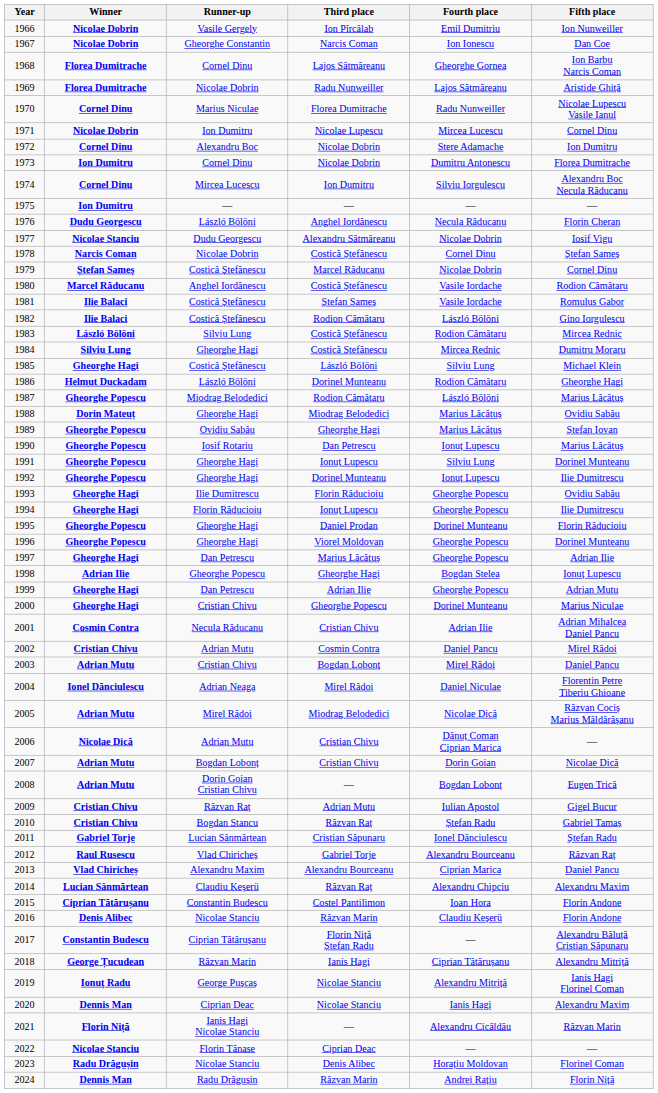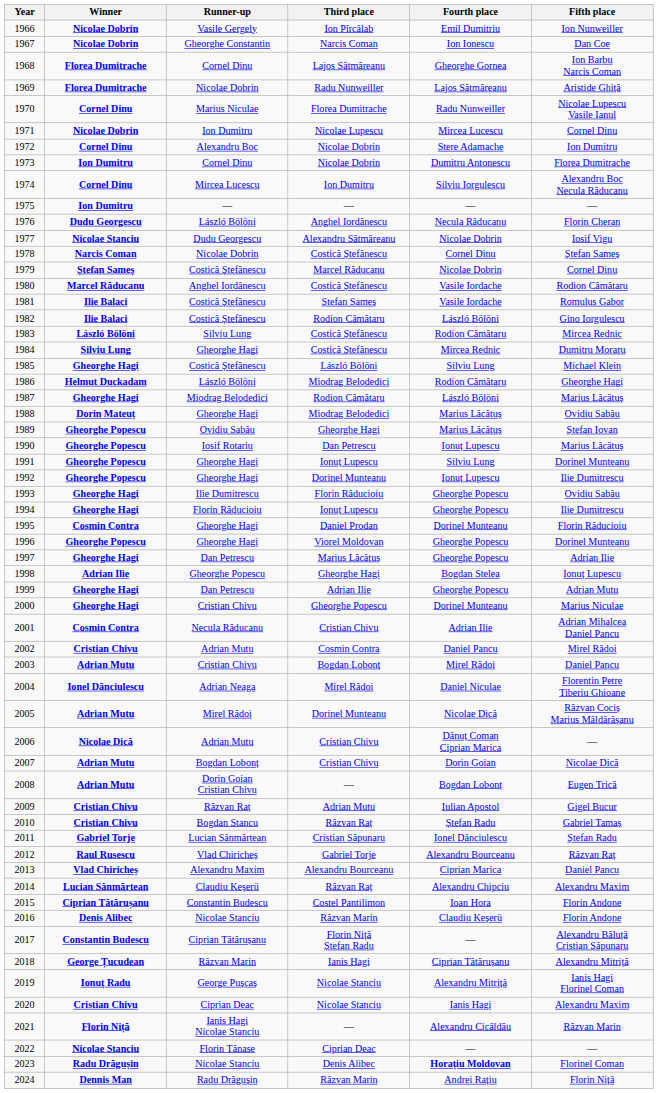 <table class="sortable wikitable" style="text-align: center;">
 <tr>
 <th width=5%>Year</th>
 <th width=15%>Winner</th>
 <th width=15%>Runner-up</th>
 <th width=15%>Third place</th>
 <th width=15%>Fourth place</th>
 <th width=15%>Fifth place</th>
 </tr>
 <tr>
 <td>1966</td>
 <td><strong><a href='#'>Nicolae Dobrin</a></strong></td>
 <td><a href='#'>Vasile Gergely</a></td>
 <td><a href='#'>Ion Pîrcălab</a></td>
 <td><a href='#'>Emil Dumitriu</a></td>
 <td><a href='#'>Ion Nunweiller</a></td>
 </tr>
 <tr>
 <td>1967</td>
 <td><strong><a href='#'>Nicolae Dobrin</a></strong></td>
 <td><a href='#'>Gheorghe Constantin</a></td>
 <td><a href='#'>Narcis Coman</a></td>
 <td><a href='#'>Ion Ionescu</a></td>
 <td><a href='#'>Dan Coe</a></td>
 </tr>
 <tr>
 <td>1968</td>
 <td><strong><a href='#'>Florea Dumitrache</a></strong></td>
 <td><a href='#'>Cornel Dinu</a></td>
 <td><a href='#'>Lajos Sătmăreanu</a></td>
 <td><a href='#'>Gheorghe Gornea</a></td>
 <td><a href='#'>Ion Barbu</a><br><a href='#'>Narcis Coman</a></td>
 </tr>
 <tr>
 <td>1969</td>
 <td><strong><a href='#'>Florea Dumitrache</a></strong></td>
 <td><a href='#'>Nicolae Dobrin</a></td>
 <td><a href='#'>Radu Nunweiller</a></td>
 <td><a href='#'>Lajos Sătmăreanu</a></td>
 <td><a href='#'>Aristide Ghiță</a></td>
 </tr>
 <tr>
 <td>1970</td>
 <td><strong><a href='#'>Cornel Dinu</a></strong></td>
 <td><a href='#'>Marius Niculae</a></td>
 <td><a href='#'>Florea Dumitrache</a></td>
 <td><a href='#'>Radu Nunweiller</a></td>
 <td><a href='#'>Nicolae Lupescu</a><br><a href='#'>Vasile Ianul</a></td>
 </tr>
 <tr>
 <td>1971</td>
 <td><strong><a href='#'>Nicolae Dobrin</a></strong></td>
 <td><a href='#'>Ion Dumitru</a></td>
 <td><a href='#'>Nicolae Lupescu</a></td>
 <td><a href='#'>Mircea Lucescu</a></td>
 <td><a href='#'>Cornel Dinu</a></td>
 </tr>
 <tr>
 <td>1972</td>
 <td><strong><a href='#'>Cornel Dinu</a></strong></td>
 <td><a href='#'>Alexandru Boc</a></td>
 <td><a href='#'>Nicolae Dobrin</a></td>
 <td><a href='#'>Stere Adamache</a></td>
 <td><a href='#'>Ion Dumitru</a></td>
 </tr>
 <tr>
 <td>1973</td>
 <td><strong><a href='#'>Ion Dumitru</a></strong></td>
 <td><a href='#'>Cornel Dinu</a></td>
 <td><a href='#'>Nicolae Dobrin</a></td>
 <td><a href='#'>Dumitru Antonescu</a></td>
 <td><a href='#'>Florea Dumitrache</a></td>
 </tr>
 <tr>
 <td>1974</td>
 <td><strong><a href='#'>Cornel Dinu</a></strong></td>
 <td><a href='#'>Mircea Lucescu</a></td>
 <td><a href='#'>Ion Dumitru</a></td>
 <td><a href='#'>Silviu Iorgulescu</a></td>
 <td><a href='#'>Alexandru Boc</a><br><a href='#'>Necula Răducanu</a></td>
 </tr>
 <tr>
 <td>1975</td>
 <td><strong><a href='#'>Ion Dumitru</a></strong></td>
 <td>—</td>
 <td>—</td>
 <td>—</td>
 <td>—</td>
 </tr>
 <tr>
 <td>1976</td>
 <td><strong><a href='#'>Dudu Georgescu</a></strong></td>
 <td><a href='#'>László Bölöni</a></td>
 <td><a href='#'>Anghel Iordănescu</a></td>
 <td><a href='#'>Necula Răducanu</a></td>
 <td><a href='#'>Florin Cheran</a></td>
 </tr>
 <tr>
 <td>1977</td>
 <td><strong><a href='#'>Nicolae Stanciu</a></strong></td>
 <td><a href='#'>Dudu Georgescu</a></td>
 <td><a href='#'>Alexandru Sătmăreanu</a></td>
 <td><a href='#'>Nicolae Dobrin</a></td>
 <td><a href='#'>Iosif Vigu</a></td>
 </tr>
 <tr>
 <td>1978</td>
 <td><strong><a href='#'>Narcis Coman</a></strong></td>
 <td><a href='#'>Nicolae Dobrin</a></td>
 <td><a href='#'>Costică Ștefănescu</a></td>
 <td><a href='#'>Cornel Dinu</a></td>
 <td><a href='#'>Ștefan Sameș</a></td>
 </tr>
 <tr>
 <td>1979</td>
 <td><strong><a href='#'>Ștefan Sameș</a></strong></td>
 <td><a href='#'>Costică Ștefănescu</a></td>
 <td><a href='#'>Marcel Răducanu</a></td>
 <td><a href='#'>Nicolae Dobrin</a></td>
 <td><a href='#'>Cornel Dinu</a></td>
 </tr>
 <tr>
 <td>1980</td>
 <td><strong><a href='#'>Marcel Răducanu</a></strong></td>
 <td><a href='#'>Anghel Iordănescu</a></td>
 <td><a href='#'>Costică Ștefănescu</a></td>
 <td><a href='#'>Vasile Iordache</a></td>
 <td><a href='#'>Rodion Cămătaru</a></td>
 </tr>
 <tr>
 <td>1981</td>
 <td><strong><a href='#'>Ilie Balaci</a></strong></td>
 <td><a href='#'>Costică Ștefănescu</a></td>
 <td><a href='#'>Ștefan Sameș</a></td>
 <td><a href='#'>Vasile Iordache</a></td>
 <td><a href='#'>Romulus Gabor</a></td>
 </tr>
 <tr>
 <td>1982</td>
 <td><strong><a href='#'>Ilie Balaci</a></strong></td>
 <td><a href='#'>Costică Ștefănescu</a></td>
 <td><a href='#'>Rodion Cămătaru</a></td>
 <td><a href='#'>László Bölöni</a></td>
 <td><a href='#'>Gino Iorgulescu</a></td>
 </tr>
 <tr>
 <td>1983</td>
 <td><strong><a href='#'>László Bölöni</a></strong></td>
 <td><a href='#'>Silviu Lung</a></td>
 <td><a href='#'>Costică Ștefănescu</a></td>
 <td><a href='#'>Rodion Cămătaru</a></td>
 <td><a href='#'>Mircea Rednic</a></td>
 </tr>
 <tr>
 <td>1984</td>
 <td><strong><a href='#'>Silviu Lung</a></strong></td>
 <td><a href='#'>Gheorghe Hagi</a></td>
 <td><a href='#'>Costică Ștefănescu</a></td>
 <td><a href='#'>Mircea Rednic</a></td>
 <td><a href='#'>Dumitru Moraru</a></td>
 </tr>
 <tr>
 <td>1985</td>
 <td><strong><a href='#'>Gheorghe Hagi</a></strong></td>
 <td><a href='#'>Costică Ștefănescu</a></td>
 <td><a href='#'>László Bölöni</a></td>
 <td><a href='#'>Silviu Lung</a></td>
 <td><a href='#'>Michael Klein</a></td>
 </tr>
 <tr>
 <td>1986</td>
 <td><strong><a href='#'>Helmut Duckadam</a></strong></td>
 <td><a href='#'>László Bölöni</a></td>
-<td><a href='#'>Dorinel Munteanu</a></td>
+<td><a href='#'>Miodrag Belodedici</a></td>
 <td><a href='#'>Rodion Cămătaru</a></td>
 <td><a href='#'>Gheorghe Hagi</a></td>
 </tr>
 <tr>
 <td>1987</td>
-<td><strong><a href='#'>Gheorghe Popescu</a></strong></td>
+<td><strong><a href='#'>Gheorghe Hagi</a></strong></td>
 <td><a href='#'>Miodrag Belodedici</a></td>
 <td><a href='#'>Rodion Cămătaru</a></td>
 <td><a href='#'>László Bölöni</a></td>
 <td><a href='#'>Marius Lăcătuș</a></td>
 </tr>
 <tr>
 <td>1988</td>
 <td><strong><a href='#'>Dorin Mateuț</a></strong></td>
 <td><a href='#'>Gheorghe Hagi</a></td>
 <td><a href='#'>Miodrag Belodedici</a></td>
 <td><a href='#'>Marius Lăcătuș</a></td>
 <td><a href='#'>Ovidiu Sabău</a></td>
 </tr>
 <tr>
 <td>1989</td>
 <td><strong><a href='#'>Gheorghe Popescu</a></strong></td>
 <td><a href='#'>Ovidiu Sabău</a></td>
 <td><a href='#'>Gheorghe Hagi</a></td>
 <td><a href='#'>Marius Lăcătuș</a></td>
 <td><a href='#'>Ștefan Iovan</a></td>
 </tr>
 <tr>
 <td>1990</td>
 <td><strong><a href='#'>Gheorghe Popescu</a></strong></td>
 <td><a href='#'>Iosif Rotariu</a></td>
 <td><a href='#'>Dan Petrescu</a></td>
 <td><a href='#'>Ionuț Lupescu</a></td>
 <td><a href='#'>Marius Lăcătuș</a></td>
 </tr>
 <tr>
 <td>1991</td>
 <td><strong><a href='#'>Gheorghe Popescu</a></strong></td>
 <td><a href='#'>Gheorghe Hagi</a></td>
 <td><a href='#'>Ionuț Lupescu</a></td>
 <td><a href='#'>Silviu Lung</a></td>
 <td><a href='#'>Dorinel Munteanu</a></td>
 </tr>
 <tr>
 <td>1992</td>
 <td><strong><a href='#'>Gheorghe Popescu</a></strong></td>
 <td><a href='#'>Gheorghe Hagi</a></td>
 <td><a href='#'>Dorinel Munteanu</a></td>
 <td><a href='#'>Ionuț Lupescu</a></td>
 <td><a href='#'>Ilie Dumitrescu</a></td>
 </tr>
 <tr>
 <td>1993</td>
 <td><strong><a href='#'>Gheorghe Hagi</a></strong></td>
 <td><a href='#'>Ilie Dumitrescu</a></td>
 <td><a href='#'>Florin Răducioiu</a></td>
 <td><a href='#'>Gheorghe Popescu</a></td>
 <td><a href='#'>Ovidiu Sabău</a></td>
 </tr>
 <tr>
 <td>1994</td>
 <td><strong><a href='#'>Gheorghe Hagi</a></strong></td>
 <td><a href='#'>Florin Răducioiu</a></td>
 <td><a href='#'>Ionuț Lupescu</a></td>
 <td><a href='#'>Gheorghe Popescu</a></td>
 <td><a href='#'>Ilie Dumitrescu</a></td>
 </tr>
 <tr>
 <td>1995</td>
-<td><strong><a href='#'>Gheorghe Popescu</a></strong></td>
+<td><strong><a href='#'>Cosmin Contra</a></strong></td>
 <td><a href='#'>Gheorghe Hagi</a></td>
 <td><a href='#'>Daniel Prodan</a></td>
 <td><a href='#'>Dorinel Munteanu</a></td>
 <td><a href='#'>Florin Răducioiu</a></td>
 </tr>
 <tr>
 <td>1996</td>
 <td><strong><a href='#'>Gheorghe Popescu</a></strong></td>
 <td><a href='#'>Gheorghe Hagi</a></td>
 <td><a href='#'>Viorel Moldovan</a></td>
 <td><a href='#'>Gheorghe Popescu</a></td>
 <td><a href='#'>Dorinel Munteanu</a></td>
 </tr>
 <tr>
 <td>1997</td>
 <td><strong><a href='#'>Gheorghe Hagi</a></strong></td>
 <td><a href='#'>Dan Petrescu</a></td>
 <td><a href='#'>Marius Lăcătuș</a></td>
 <td><a href='#'>Gheorghe Popescu</a></td>
 <td><a href='#'>Adrian Ilie</a></td>
 </tr>
 <tr>
 <td>1998</td>
 <td><strong><a href='#'>Adrian Ilie</a></strong></td>
 <td><a href='#'>Gheorghe Popescu</a></td>
 <td><a href='#'>Gheorghe Hagi</a></td>
 <td><a href='#'>Bogdan Stelea</a></td>
 <td><a href='#'>Ionuț Lupescu</a></td>
 </tr>
 <tr>
 <td>1999</td>
 <td><strong><a href='#'>Gheorghe Hagi</a></strong></td>
 <td><a href='#'>Dan Petrescu</a></td>
 <td><a href='#'>Adrian Ilie</a></td>
 <td><a href='#'>Gheorghe Popescu</a></td>
 <td><a href='#'>Adrian Mutu</a></td>
 </tr>
 <tr>
 <td>2000</td>
 <td><strong><a href='#'>Gheorghe Hagi</a></strong></td>
 <td><a href='#'>Cristian Chivu</a></td>
 <td><a href='#'>Gheorghe Popescu</a></td>
 <td><a href='#'>Dorinel Munteanu</a></td>
 <td><a href='#'>Marius Niculae</a></td>
 </tr>
 <tr>
 <td>2001</td>
 <td><strong><a href='#'>Cosmin Contra</a></strong></td>
 <td><a href='#'>Necula Răducanu</a></td>
 <td><a href='#'>Cristian Chivu</a></td>
 <td><a href='#'>Adrian Ilie</a></td>
 <td><a href='#'>Adrian Mihalcea</a><br><a href='#'>Daniel Pancu</a></td>
 </tr>
 <tr>
 <td>2002</td>
 <td><strong><a href='#'>Cristian Chivu</a></strong></td>
 <td><a href='#'>Adrian Mutu</a></td>
 <td><a href='#'>Cosmin Contra</a></td>
 <td><a href='#'>Daniel Pancu</a></td>
 <td><a href='#'>Mirel Rădoi</a></td>
 </tr>
 <tr>
 <td>2003</td>
 <td><strong><a href='#'>Adrian Mutu</a></strong></td>
 <td><a href='#'>Cristian Chivu</a></td>
 <td><a href='#'>Bogdan Lobonț</a></td>
 <td><a href='#'>Mirel Rădoi</a></td>
 <td><a href='#'>Daniel Pancu</a></td>
 </tr>
 <tr>
 <td>2004</td>
 <td><strong><a href='#'>Ionel Dănciulescu</a></strong></td>
 <td><a href='#'>Adrian Neaga</a></td>
 <td><a href='#'>Mirel Rădoi</a></td>
 <td><a href='#'>Daniel Niculae</a></td>
 <td><a href='#'>Florentin Petre</a><br><a href='#'>Tiberiu Ghioane</a></td>
 </tr>
 <tr>
 <td>2005</td>
 <td><strong><a href='#'>Adrian Mutu</a></strong></td>
 <td><a href='#'>Mirel Rădoi</a></td>
-<td><a href='#'>Miodrag Belodedici</a></td>
+<td><a href='#'>Dorinel Munteanu</a></td>
 <td><a href='#'>Nicolae Dică</a></td>
 <td><a href='#'>Răzvan Cociș</a><br><a href='#'>Marius Măldărășanu</a></td>
 </tr>
 <tr>
 <td>2006</td>
 <td><strong><a href='#'>Nicolae Dică</a></strong></td>
 <td><a href='#'>Adrian Mutu</a></td>
 <td><a href='#'>Cristian Chivu</a></td>
 <td><a href='#'>Dănuț Coman</a><br><a href='#'>Ciprian Marica</a></td>
 <td>—</td>
 </tr>
 <tr>
 <td>2007</td>
 <td><strong><a href='#'>Adrian Mutu</a></strong></td>
 <td><a href='#'>Bogdan Lobonț</a></td>
 <td><a href='#'>Cristian Chivu</a></td>
 <td><a href='#'>Dorin Goian</a></td>
 <td><a href='#'>Nicolae Dică</a></td>
 </tr>
 <tr>
 <td>2008</td>
 <td><strong><a href='#'>Adrian Mutu</a></strong></td>
 <td><a href='#'>Dorin Goian</a><br> <a href='#'>Cristian Chivu</a></td>
 <td>—</td>
 <td><a href='#'>Bogdan Lobonț</a></td>
 <td><a href='#'>Eugen Trică</a></td>
 </tr>
 <tr>
 <td>2009</td>
 <td><strong><a href='#'>Cristian Chivu</a></strong></td>
 <td><a href='#'>Răzvan Raț</a></td>
 <td><a href='#'>Adrian Mutu</a></td>
 <td><a href='#'>Iulian Apostol</a></td>
 <td><a href='#'>Gigel Bucur</a></td>
 </tr>
 <tr>
 <td>2010</td>
 <td><strong><a href='#'>Cristian Chivu</a></strong></td>
 <td><a href='#'>Bogdan Stancu</a></td>
 <td><a href='#'>Răzvan Raț</a></td>
 <td><a href='#'>Ștefan Radu</a></td>
 <td><a href='#'>Gabriel Tamaș</a></td>
 </tr>
 <tr>
 <td>2011</td>
 <td><strong><a href='#'>Gabriel Torje</a></strong></td>
 <td><a href='#'>Lucian Sânmărtean</a></td>
 <td><a href='#'>Cristian Săpunaru</a></td>
 <td><a href='#'>Ionel Dănciulescu</a></td>
 <td><a href='#'>Ștefan Radu</a></td>
 </tr>
 <tr>
 <td>2012 </td>
 <td><strong><a href='#'>Raul Rusescu</a></strong></td>
 <td><a href='#'>Vlad Chiricheș</a></td>
 <td><a href='#'>Gabriel Torje</a></td>
 <td><a href='#'>Alexandru Bourceanu</a></td>
 <td><a href='#'>Răzvan Raț</a></td>
 </tr>
 <tr>
 <td>2013</td>
 <td><strong><a href='#'>Vlad Chiricheș</a></strong></td>
 <td><a href='#'>Alexandru Maxim</a></td>
 <td><a href='#'>Alexandru Bourceanu</a></td>
 <td><a href='#'>Ciprian Marica</a></td>
 <td><a href='#'>Daniel Pancu</a></td>
 </tr>
 <tr>
 <td>2014 </td>
 <td><strong><a href='#'>Lucian Sânmărtean</a></strong></td>
 <td><a href='#'>Claudiu Keșerü</a></td>
 <td><a href='#'>Răzvan Raț</a></td>
 <td><a href='#'>Alexandru Chipciu</a></td>
 <td><a href='#'>Alexandru Maxim</a></td>
 </tr>
 <tr>
 <td>2015 </td>
 <td><strong><a href='#'>Ciprian Tătărușanu</a></strong></td>
 <td><a href='#'>Constantin Budescu</a></td>
 <td><a href='#'>Costel Pantilimon</a></td>
 <td><a href='#'>Ioan Hora</a></td>
 <td><a href='#'>Florin Andone</a></td>
 </tr>
 <tr>
 <td>2016 </td>
 <td><strong><a href='#'>Denis Alibec</a></strong></td>
 <td><a href='#'>Nicolae Stanciu</a></td>
 <td><a href='#'>Răzvan Marin</a></td>
 <td><a href='#'>Claudiu Keșerü</a></td>
 <td><a href='#'>Florin Andone</a></td>
 </tr>
 <tr>
 <td>2017 </td>
 <td><strong><a href='#'>Constantin Budescu</a></strong></td>
 <td><a href='#'>Ciprian Tătărușanu</a></td>
 <td><a href='#'>Florin Niță</a><br> <a href='#'>Ștefan Radu</a></td>
 <td>—</td>
 <td><a href='#'>Alexandru Băluță</a><br> <a href='#'>Cristian Săpunaru</a></td>
 </tr>
 <tr>
 <td>2018 </td>
 <td><strong><a href='#'>George Țucudean</a></strong></td>
 <td><a href='#'>Răzvan Marin</a></td>
 <td><a href='#'>Ianis Hagi</a></td>
 <td><a href='#'>Ciprian Tătărușanu</a></td>
 <td><a href='#'>Alexandru Mitriță</a></td>
 </tr>
 <tr>
 <td>2019 </td>
 <td><strong><a href='#'>Ionuț Radu</a></strong></td>
 <td><a href='#'>George Pușcaș</a></td>
 <td><a href='#'>Nicolae Stanciu</a></td>
 <td><a href='#'>Alexandru Mitriță</a></td>
 <td><a href='#'>Ianis Hagi</a><br><a href='#'>Florinel Coman</a></td>
 </tr>
 <tr>
 <td>2020 </td>
-<td><strong><a href='#'>Dennis Man</a></strong></td>
+<td><strong><a href='#'>Cristian Chivu</a></strong></td>
 <td><a href='#'>Ciprian Deac</a></td>
 <td><a href='#'>Nicolae Stanciu</a></td>
 <td><a href='#'>Ianis Hagi</a></td>
 <td><a href='#'>Alexandru Maxim</a></td>
 </tr>
 <tr>
 <td>2021 </td>
 <td><strong><a href='#'>Florin Niță</a></strong></td>
 <td><a href='#'>Ianis Hagi</a><br><a href='#'>Nicolae Stanciu</a></td>
 <td>—</td>
 <td><a href='#'>Alexandru Cicâldău</a></td>
 <td><a href='#'>Răzvan Marin</a></td>
 </tr>
 <tr>
 <td>2022 </td>
 <td><strong><a href='#'>Nicolae Stanciu</a></strong></td>
 <td><a href='#'>Florin Tănase</a></td>
 <td><a href='#'>Ciprian Deac</a></td>
 <td>—</td>
 <td>—</td>
 </tr>
 <tr>
 <td>2023 </td>
 <td><strong><a href='#'>Radu Drăgușin</a></strong></td>
 <td><a href='#'>Nicolae Stanciu</a></td>
 <td><a href='#'>Denis Alibec</a></td>
-<td><a href='#'>Horațiu Moldovan</a></td>
+<td><strong><a href='#'>Horațiu Moldovan</a></strong></td>
 <td><a href='#'>Florinel Coman</a></td>
 </tr>
 <tr>
 <td>2024 </td>
 <td><strong><a href='#'>Dennis Man</a></strong></td>
 <td><a href='#'>Radu Drăgușin</a></td>
 <td><a href='#'>Răzvan Marin</a></td>
 <td><a href='#'>Andrei Rațiu</a></td>
 <td><a href='#'>Florin Niță</a></td>
 </tr>
 </table>
